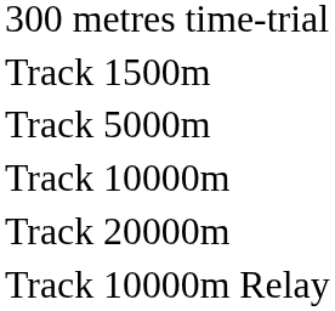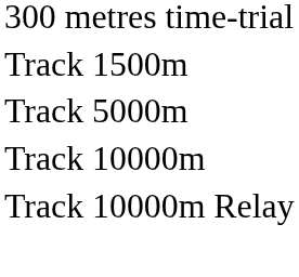 <table>
 <tr>
 <td>300 metres time-trial<br></td>
 <td></td>
 <td></td>
 <td></td>
 </tr>
 <tr>
 <td>Track 1500m<br></td>
 <td></td>
 <td></td>
 <td></td>
 </tr>
 <tr>
 <td>Track 5000m<br></td>
 <td></td>
 <td></td>
 <td></td>
 </tr>
 <tr>
 <td>Track 10000m<br></td>
 <td></td>
 <td></td>
 <td></td>
 </tr>
 <tr>
-<td>Track 20000m<br></td>
-<td></td>
-<td></td>
-<td></td>
-</tr>
-<tr>
 <td>Track 10000m Relay<br></td>
 <td></td>
 <td></td>
 <td></td>
 </tr>
 </table>
